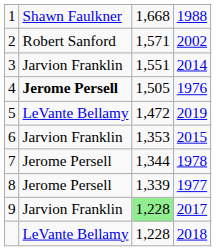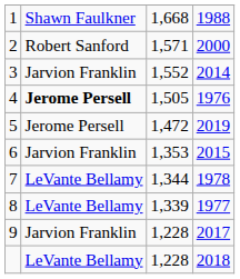 <table class="wikitable">
 <tr>
 </tr>
 <tr>
 <td>1</td>
 <td><a href='#'>Shawn Faulkner</a></td>
 <td>1,668</td>
 <td><a href='#'>1988</a></td>
 </tr>
 <tr>
 <td>2</td>
 <td>Robert Sanford</td>
 <td>1,571</td>
-<td><a href='#'>2002</a></td>
+<td><a href='#'>2000</a></td>
 </tr>
 <tr>
 <td>3</td>
 <td>Jarvion Franklin</td>
-<td>1,551</td>
+<td>1,552</td>
 <td><a href='#'>2014</a></td>
 </tr>
 <tr>
 <td>4</td>
 <td><strong>Jerome Persell</strong></td>
 <td>1,505</td>
 <td><a href='#'>1976</a></td>
 </tr>
 <tr>
 <td>5</td>
-<td><a href='#'>LeVante Bellamy</a></td>
+<td>Jerome Persell</td>
 <td>1,472</td>
 <td><a href='#'>2019</a></td>
 </tr>
 <tr>
 <td>6</td>
 <td>Jarvion Franklin</td>
 <td>1,353</td>
 <td><a href='#'>2015</a></td>
 </tr>
 <tr>
 <td>7</td>
-<td>Jerome Persell</td>
+<td><a href='#'>LeVante Bellamy</a></td>
 <td>1,344</td>
 <td><a href='#'>1978</a></td>
 </tr>
 <tr>
 <td>8</td>
-<td>Jerome Persell</td>
+<td><a href='#'>LeVante Bellamy</a></td>
 <td>1,339</td>
 <td><a href='#'>1977</a></td>
 </tr>
 <tr>
 <td>9</td>
 <td>Jarvion Franklin</td>
-<td style="background: lightgreen;">1,228</td>
+<td>1,228</td>
 <td><a href='#'>2017</a></td>
 </tr>
 <tr>
 <td></td>
 <td><a href='#'>LeVante Bellamy</a></td>
 <td>1,228</td>
 <td><a href='#'>2018</a></td>
 </tr>
 </table>
